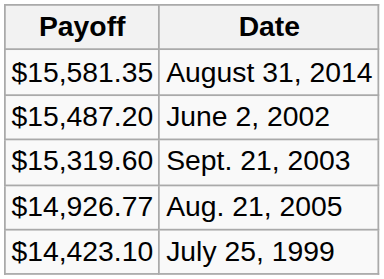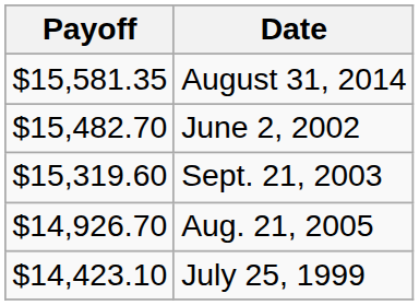 <table class="wikitable">
 <tr>
 <th>Payoff</th>
 <th>Date</th>
 </tr>
 <tr>
 <td>$15,581.35</td>
 <td>August 31, 2014</td>
 </tr>
 <tr>
-<td>$15,487.20</td>
+<td>$15,482.70</td>
 <td>June 2, 2002</td>
 </tr>
 <tr>
 <td>$15,319.60</td>
 <td>Sept. 21, 2003</td>
 </tr>
 <tr>
-<td>$14,926.77</td>
+<td>$14,926.70</td>
 <td>Aug. 21, 2005</td>
 </tr>
 <tr>
 <td>$14,423.10</td>
 <td>July 25, 1999</td>
 </tr>
 </table>
